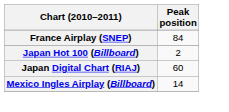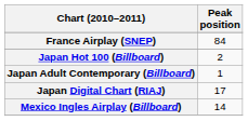 <table class="wikitable sortable plainrowheaders" style="text-align:center">
 <tr>
 <th scope="col">Chart (2010–2011)</th>
 <th scope="col">Peak<br>position</th>
 </tr>
 <tr>
 </tr>
 <tr>
 </tr>
 <tr>
 </tr>
 <tr>
 </tr>
 <tr>
 </tr>
 <tr>
 </tr>
 <tr>
 </tr>
 <tr>
 </tr>
 <tr>
 </tr>
 <tr>
 <th scope="row">France Airplay (<a href='#'>SNEP</a>)</th>
 <td align="center">84</td>
 </tr>
 <tr>
 </tr>
 <tr>
 </tr>
 <tr>
 </tr>
 <tr>
 <th scope="row"><a href='#'>Japan Hot 100</a> (<em><a href='#'>Billboard</a></em>)</th>
 <td>2</td>
 </tr>
 <tr>
+<th scope="row">Japan Adult Contemporary (<em><a href='#'>Billboard</a></em>)</th>
+<td>1</td>
+</tr>
+<tr>
 <th scope="row">Japan <a href='#'>Digital Chart</a> (<a href='#'>RIAJ</a>)</th>
-<td>60</td>
+<td>17</td>
 </tr>
 <tr>
 <th scope="row"><a href='#'>Mexico Ingles Airplay</a> (<em><a href='#'>Billboard</a></em>)</th>
 <td>14</td>
 </tr>
 <tr>
 </tr>
 <tr>
 </tr>
 <tr>
 </tr>
 <tr>
 </tr>
 <tr>
 </tr>
 <tr>
 </tr>
 <tr>
 </tr>
 <tr>
 </tr>
 <tr>
 </tr>
 <tr>
 </tr>
 </table>
